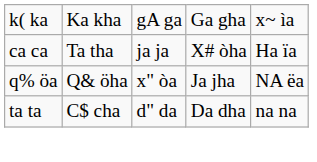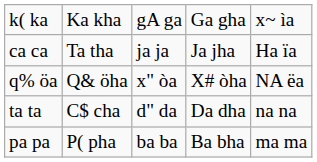 <table class="wikitable">
 <tr>
 <td>k( ka</td>
 <td>Ka kha</td>
 <td>gA ga</td>
 <td>Ga gha</td>
 <td>x~ ìa</td>
 </tr>
 <tr>
 <td>ca ca</td>
 <td>Ta tha</td>
 <td>ja ja</td>
-<td>X# òha</td>
+<td>Ja jha</td>
 <td>Ha ïa</td>
 </tr>
 <tr>
 <td>q% öa</td>
 <td>Q& öha</td>
 <td>x" òa</td>
-<td>Ja jha</td>
+<td>X# òha</td>
 <td>NA ëa</td>
 </tr>
 <tr>
 <td>ta ta</td>
 <td>C$ cha</td>
 <td>d" da</td>
 <td>Da dha</td>
 <td>na na</td>
 </tr>
+<tr>
+<td>pa pa</td>
+<td>P( pha</td>
+<td>ba ba</td>
+<td>Ba bha</td>
+<td>ma ma</td>
+</tr>
 </table>
